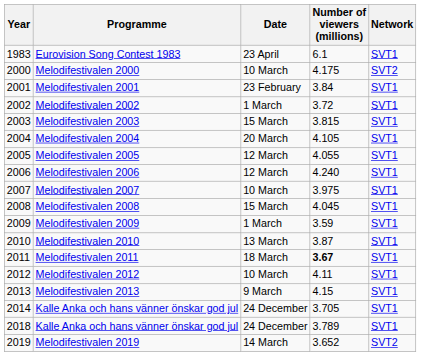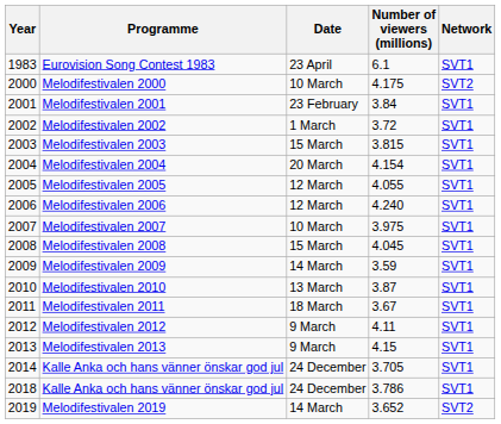 <table class="sortable wikitable">
 <tr>
 <th>Year</th>
 <th>Programme</th>
 <th>Date</th>
 <th>Number of<br>viewers<br>(millions)</th>
 <th>Network</th>
 </tr>
 <tr>
 <td>1983</td>
 <td><a href='#'>Eurovision Song Contest 1983</a></td>
 <td>23 April</td>
 <td>6.1</td>
 <td><a href='#'>SVT1</a></td>
 </tr>
 <tr>
 <td>2000</td>
 <td><a href='#'>Melodifestivalen 2000</a></td>
 <td>10 March</td>
 <td>4.175</td>
 <td><a href='#'>SVT2</a></td>
 </tr>
 <tr>
 <td>2001</td>
 <td><a href='#'>Melodifestivalen 2001</a></td>
 <td>23 February</td>
 <td>3.84</td>
 <td><a href='#'>SVT1</a></td>
 </tr>
 <tr>
 <td>2002</td>
 <td><a href='#'>Melodifestivalen 2002</a></td>
 <td>1 March</td>
 <td>3.72</td>
 <td><a href='#'>SVT1</a></td>
 </tr>
 <tr>
 <td>2003</td>
 <td><a href='#'>Melodifestivalen 2003</a></td>
 <td>15 March</td>
 <td>3.815</td>
 <td><a href='#'>SVT1</a></td>
 </tr>
 <tr>
 <td>2004</td>
 <td><a href='#'>Melodifestivalen 2004</a></td>
 <td>20 March</td>
-<td>4.105</td>
+<td>4.154</td>
 <td><a href='#'>SVT1</a></td>
 </tr>
 <tr>
 <td>2005</td>
 <td><a href='#'>Melodifestivalen 2005</a></td>
 <td>12 March</td>
 <td>4.055</td>
 <td><a href='#'>SVT1</a></td>
 </tr>
 <tr>
 <td>2006</td>
 <td><a href='#'>Melodifestivalen 2006</a></td>
 <td>12 March</td>
 <td>4.240</td>
 <td><a href='#'>SVT1</a></td>
 </tr>
 <tr>
 <td>2007</td>
 <td><a href='#'>Melodifestivalen 2007</a></td>
 <td>10 March</td>
 <td>3.975</td>
 <td><a href='#'>SVT1</a></td>
 </tr>
 <tr>
 <td>2008</td>
 <td><a href='#'>Melodifestivalen 2008</a></td>
 <td>15 March</td>
 <td>4.045</td>
 <td><a href='#'>SVT1</a></td>
 </tr>
 <tr>
 <td>2009</td>
 <td><a href='#'>Melodifestivalen 2009</a></td>
-<td>1 March</td>
+<td>14 March</td>
 <td>3.59</td>
 <td><a href='#'>SVT1</a></td>
 </tr>
 <tr>
 <td>2010</td>
 <td><a href='#'>Melodifestivalen 2010</a></td>
 <td>13 March</td>
 <td>3.87</td>
 <td><a href='#'>SVT1</a></td>
 </tr>
 <tr>
 <td>2011</td>
 <td><a href='#'>Melodifestivalen 2011</a></td>
 <td>18 March</td>
-<td><strong>3.67</strong></td>
+<td>3.67</td>
 <td><a href='#'>SVT1</a></td>
 </tr>
 <tr>
 <td>2012</td>
 <td><a href='#'>Melodifestivalen 2012</a></td>
-<td>10 March</td>
+<td>9 March</td>
 <td>4.11</td>
 <td><a href='#'>SVT1</a></td>
 </tr>
 <tr>
 <td>2013</td>
 <td><a href='#'>Melodifestivalen 2013</a></td>
 <td>9 March</td>
 <td>4.15</td>
 <td><a href='#'>SVT1</a></td>
 </tr>
 <tr>
 <td>2014</td>
 <td><a href='#'>Kalle Anka och hans vänner önskar god jul</a></td>
 <td>24 December</td>
 <td>3.705</td>
 <td><a href='#'>SVT1</a></td>
 </tr>
 <tr>
 <td>2018</td>
 <td><a href='#'>Kalle Anka och hans vänner önskar god jul</a></td>
 <td>24 December</td>
-<td>3.789</td>
+<td>3.786</td>
 <td><a href='#'>SVT1</a></td>
 </tr>
 <tr>
 <td>2019</td>
 <td><a href='#'>Melodifestivalen 2019</a></td>
 <td>14 March</td>
 <td>3.652</td>
 <td><a href='#'>SVT2</a></td>
 </tr>
 </table>
